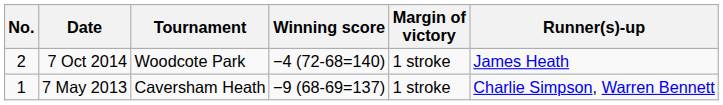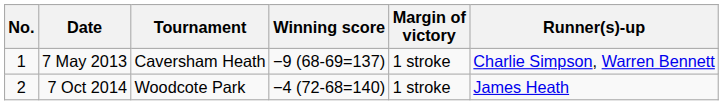 <table class="wikitable" style="font-size:95%;">
 <tr>
 <th>No.</th>
 <th>Date</th>
 <th>Tournament</th>
 <th>Winning score</th>
 <th>Margin of<br>victory</th>
 <th>Runner(s)-up</th>
 </tr>
 <tr>
+<td align=center>1</td>
+<td align=right>7 May 2013</td>
+<td>Caversham Heath</td>
+<td>−9 (68-69=137)</td>
+<td>1 stroke</td>
+<td> <a href='#'>Charlie Simpson</a>,  <a href='#'>Warren Bennett</a></td>
+</tr>
+<tr>
 <td align=center>2</td>
 <td align=right>7 Oct 2014</td>
 <td>Woodcote Park</td>
 <td>−4 (72-68=140)</td>
 <td>1 stroke</td>
 <td> <a href='#'>James Heath</a></td>
 </tr>
-<tr>
-<td align=center>1</td>
-<td align=right>7 May 2013</td>
-<td>Caversham Heath</td>
-<td>−9 (68-69=137)</td>
-<td>1 stroke</td>
-<td> <a href='#'>Charlie Simpson</a>,  <a href='#'>Warren Bennett</a></td>
-</tr>
 </table>
